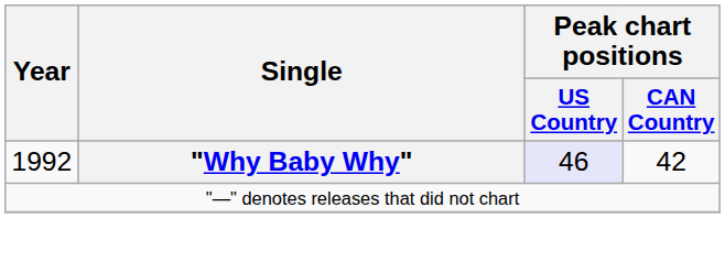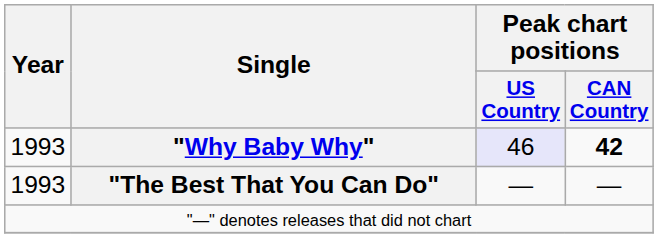 <table class="wikitable plainrowheaders" style="text-align:center;">
 <tr>
 <th rowspan="2">Year</th>
 <th rowspan="2" style="width:16em;">Single</th>
 <th colspan="2">Peak chart<br>positions</th>
 </tr>
 <tr style="font-size:smaller;">
 <th width="45"><a href='#'>US Country</a><br></th>
 <th width="45"><a href='#'>CAN Country</a></th>
 </tr>
 <tr>
-<td>1992</td>
+<td>1993</td>
 <th scope="row">"<a href='#'>Why Baby Why</a>"</th>
 <td style="background: lavender;">46</td>
-<td>42</td>
+<td><strong>42</strong></td>
+</tr>
+<tr>
+<td>1993</td>
+<th scope="row">"The Best That You Can Do"</th>
+<td>—</td>
+<td>—</td>
 </tr>
 <tr>
 <td colspan="4" style="font-size:8pt">"—" denotes releases that did not chart</td>
 </tr>
 <tr>
 </tr>
 </table>
